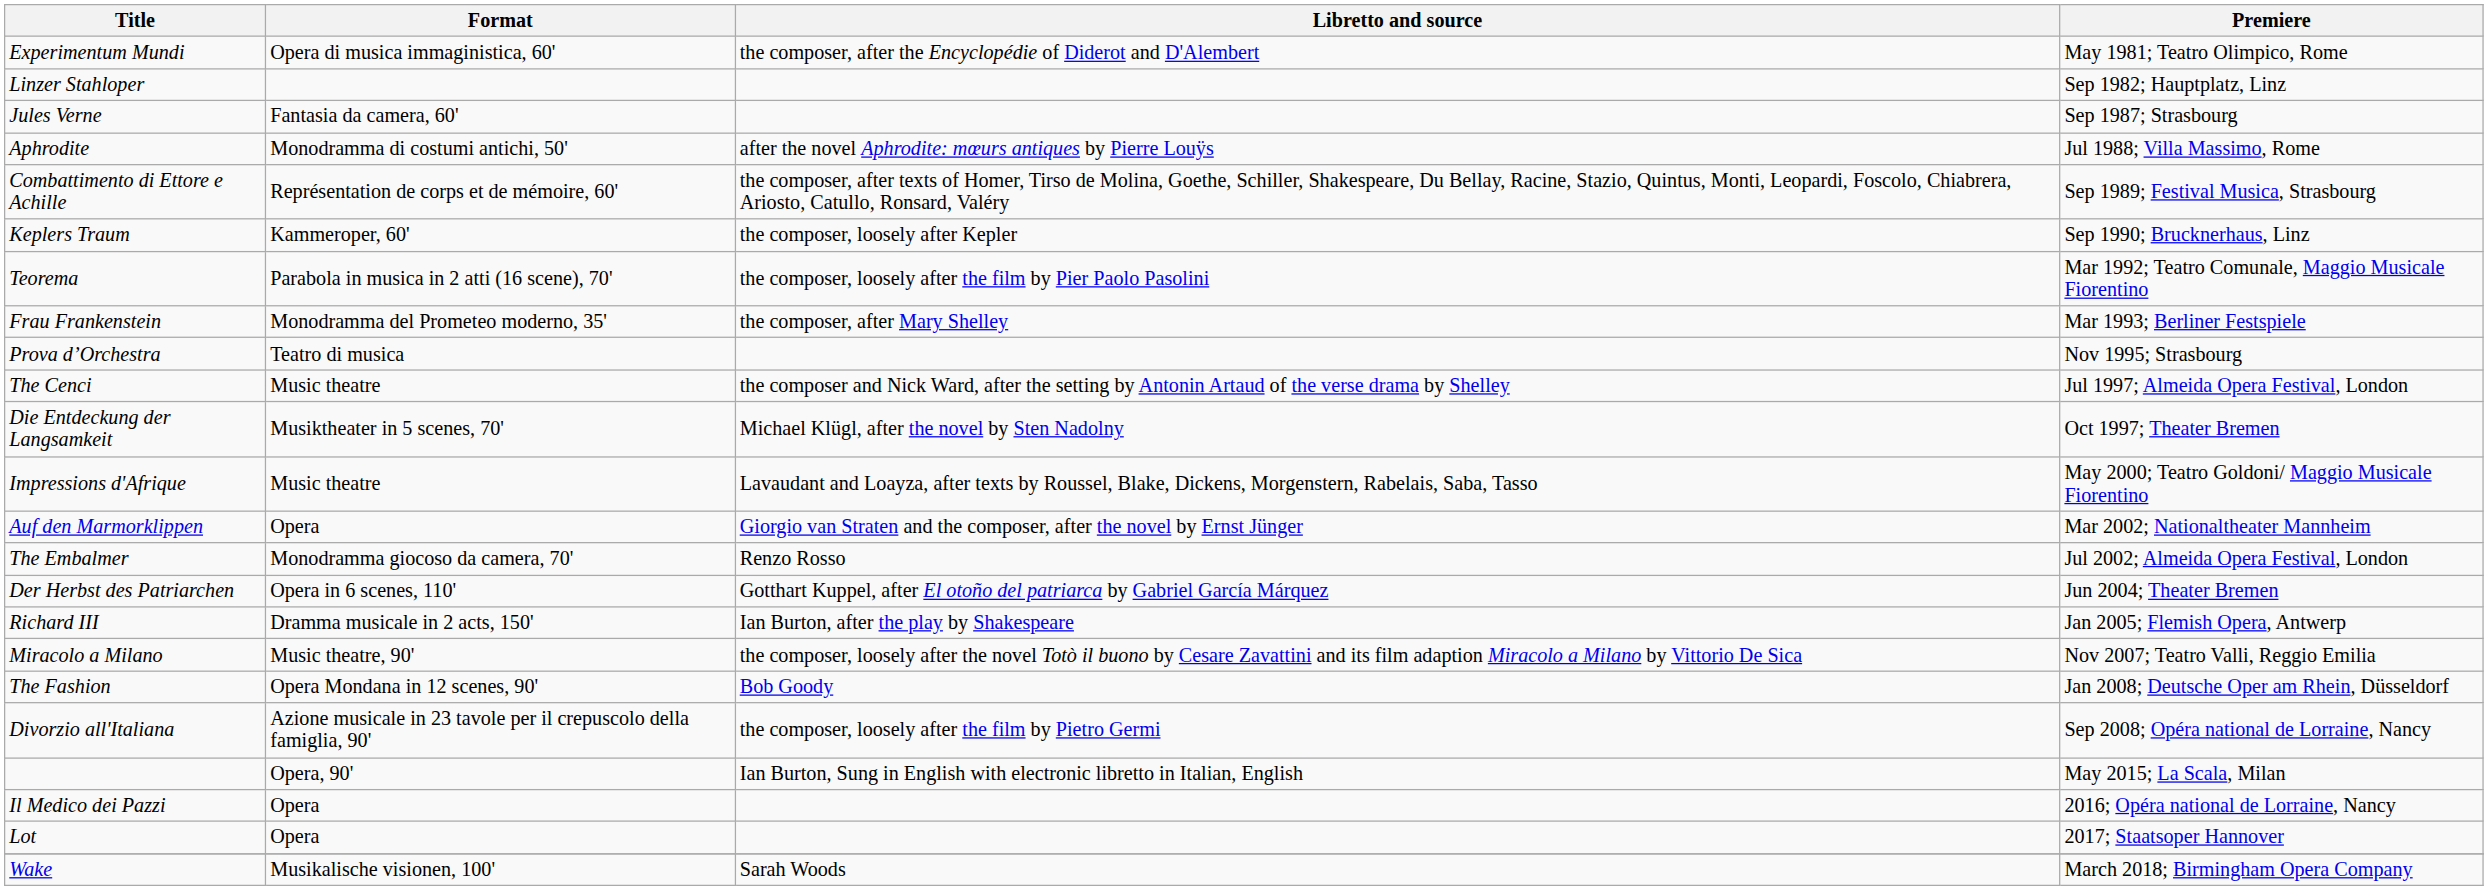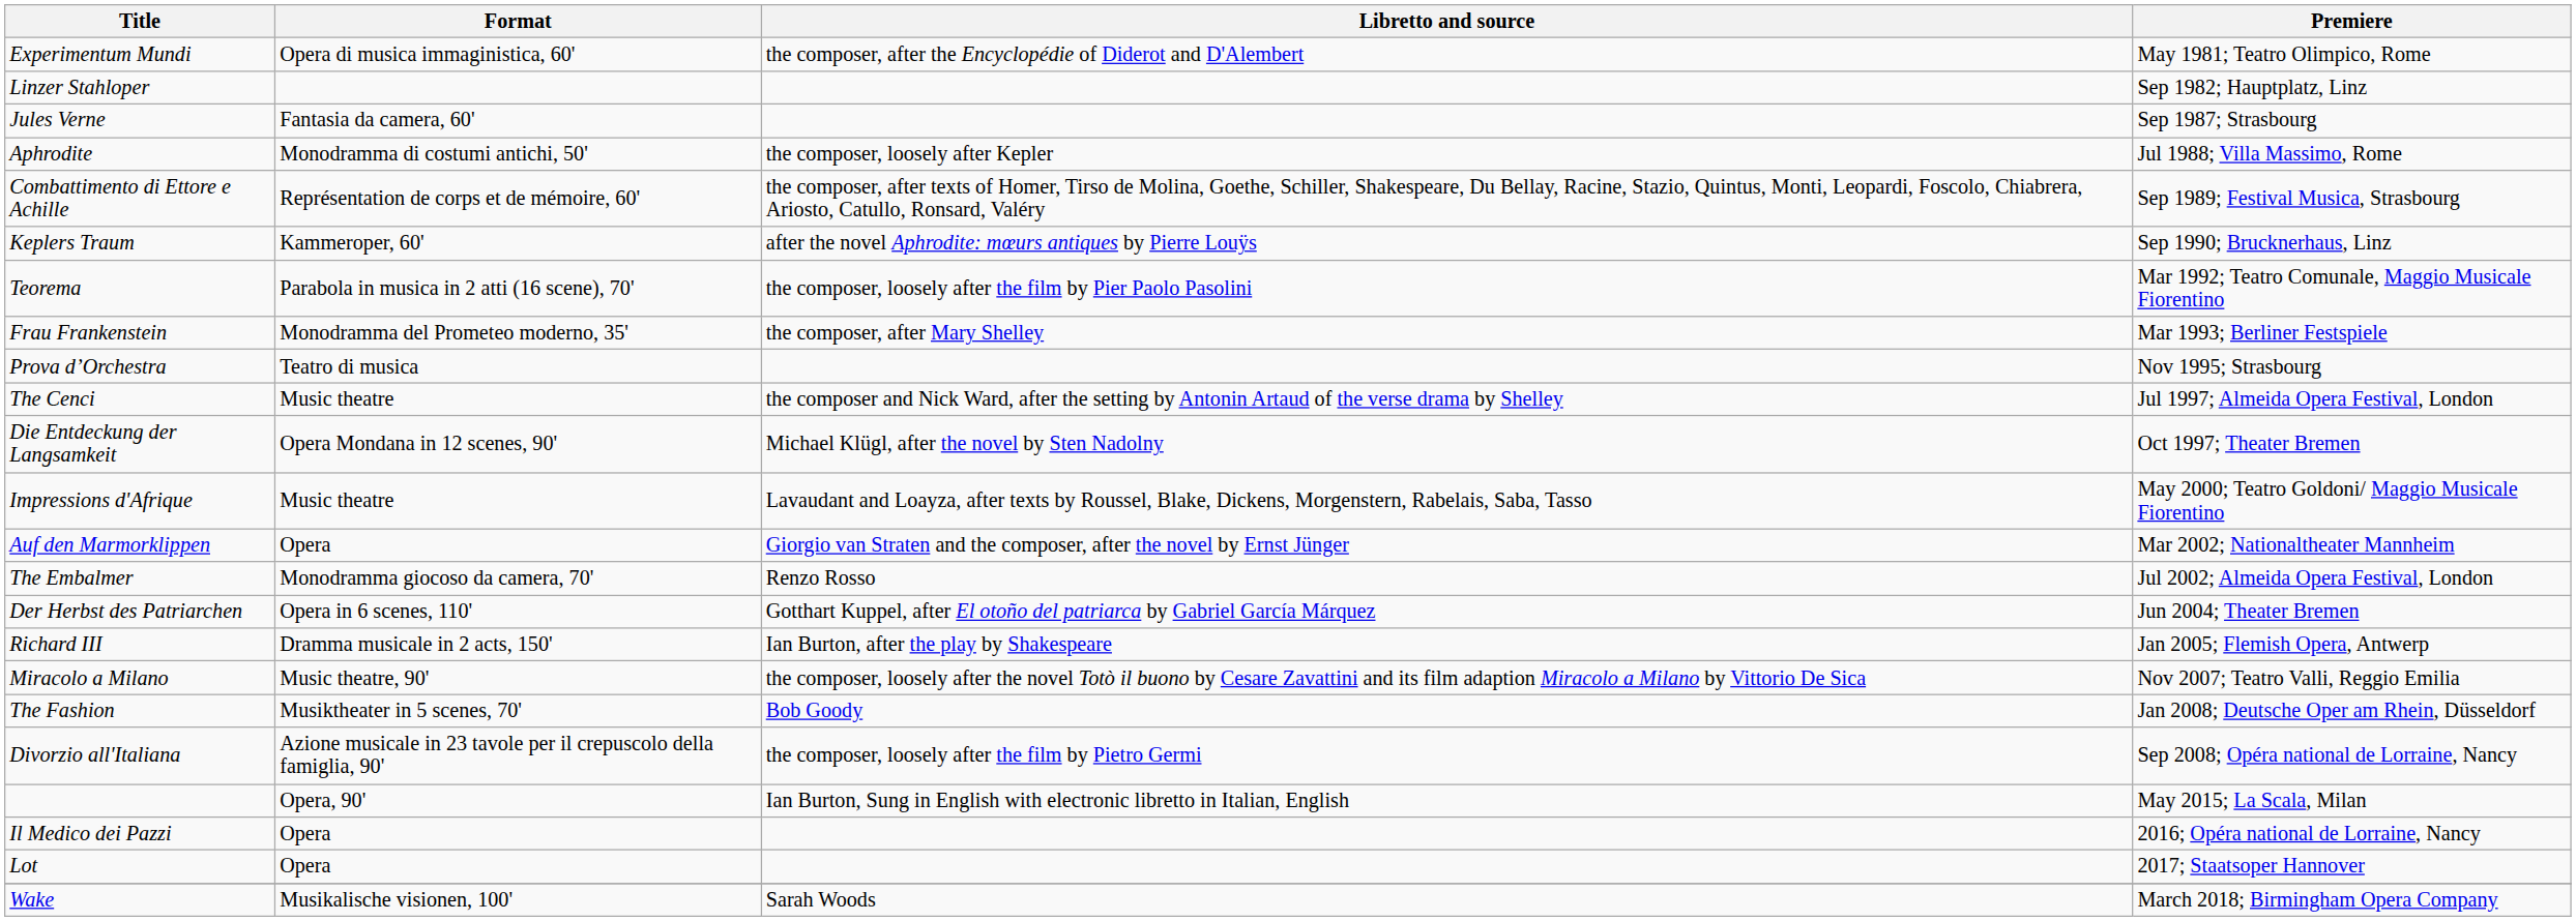 <table class="wikitable sortable">
 <tr>
 <th>Title</th>
 <th class=unsortable>Format</th>
 <th class=unsortable>Libretto and source</th>
 <th>Premiere</th>
 </tr>
 <tr>
 <td><em>Experimentum Mundi</em></td>
 <td>Opera di musica immaginistica, 60'</td>
 <td>the composer, after the <em>Encyclopédie</em> of <a href='#'>Diderot</a> and <a href='#'>D'Alembert</a></td>
 <td>May 1981; Teatro Olimpico, Rome</td>
 </tr>
 <tr>
 <td><em>Linzer Stahloper</em></td>
 <td></td>
 <td></td>
 <td>Sep 1982; Hauptplatz, Linz</td>
 </tr>
 <tr>
 <td><em>Jules Verne</em></td>
 <td>Fantasia da camera, 60'</td>
 <td></td>
 <td>Sep 1987; Strasbourg</td>
 </tr>
 <tr>
 <td><em>Aphrodite</em></td>
 <td>Monodramma di costumi antichi, 50'</td>
-<td>after the novel <em><a href='#'>Aphrodite: mœurs antiques</a></em> by <a href='#'>Pierre Louÿs</a></td>
+<td>the composer, loosely after Kepler</td>
 <td>Jul 1988; <a href='#'>Villa Massimo</a>, Rome</td>
 </tr>
 <tr>
 <td><em>Combattimento di Ettore e Achille</em></td>
 <td>Représentation de corps et de mémoire, 60'</td>
 <td>the composer, after texts of Homer, Tirso de Molina, Goethe, Schiller, Shakespeare, Du Bellay, Racine, Stazio, Quintus, Monti, Leopardi, Foscolo, Chiabrera, Ariosto, Catullo, Ronsard, Valéry</td>
 <td>Sep 1989; <a href='#'>Festival Musica</a>, Strasbourg</td>
 </tr>
 <tr>
 <td><em>Keplers Traum</em></td>
 <td>Kammeroper, 60'</td>
-<td>the composer, loosely after Kepler</td>
+<td>after the novel <em><a href='#'>Aphrodite: mœurs antiques</a></em> by <a href='#'>Pierre Louÿs</a></td>
 <td>Sep 1990; <a href='#'>Brucknerhaus</a>, Linz</td>
 </tr>
 <tr>
 <td><em>Teorema</em></td>
 <td>Parabola in musica in 2 atti (16 scene), 70'</td>
 <td>the composer, loosely after <a href='#'>the film</a> by <a href='#'>Pier Paolo Pasolini</a></td>
 <td>Mar 1992; Teatro Comunale, <a href='#'>Maggio Musicale Fiorentino</a></td>
 </tr>
 <tr>
 <td><em>Frau Frankenstein</em></td>
 <td>Monodramma del Prometeo moderno, 35'</td>
 <td>the composer, after <a href='#'>Mary Shelley</a></td>
 <td>Mar 1993; <a href='#'>Berliner Festspiele</a></td>
 </tr>
 <tr>
 <td><em>Prova d’Orchestra</em></td>
 <td>Teatro di musica</td>
 <td></td>
 <td>Nov 1995; Strasbourg</td>
 </tr>
 <tr>
 <td><em>The Cenci</em></td>
 <td>Music theatre</td>
 <td>the composer and Nick Ward, after the setting by <a href='#'>Antonin Artaud</a> of <a href='#'>the verse drama</a> by <a href='#'>Shelley</a></td>
 <td>Jul 1997; <a href='#'>Almeida Opera Festival</a>, London</td>
 </tr>
 <tr>
 <td><em>Die Entdeckung der Langsamkeit</em></td>
-<td>Musiktheater in 5 scenes, 70'</td>
+<td>Opera Mondana in 12 scenes, 90'</td>
 <td>Michael Klügl, after <a href='#'>the novel</a> by <a href='#'>Sten Nadolny</a></td>
 <td>Oct 1997; <a href='#'>Theater Bremen</a></td>
 </tr>
 <tr>
 <td><em>Impressions d'Afrique</em></td>
 <td>Music theatre</td>
 <td>Lavaudant and Loayza, after texts by Roussel, Blake, Dickens, Morgenstern, Rabelais, Saba, Tasso</td>
 <td>May 2000; Teatro Goldoni/ <a href='#'>Maggio Musicale Fiorentino</a></td>
 </tr>
 <tr>
 <td><em><a href='#'>Auf den Marmorklippen</a></em></td>
 <td>Opera</td>
 <td><a href='#'>Giorgio van Straten</a> and the composer, after <a href='#'>the novel</a> by <a href='#'>Ernst Jünger</a></td>
 <td>Mar 2002; <a href='#'>Nationaltheater Mannheim</a></td>
 </tr>
 <tr>
 <td><em>The Embalmer</em></td>
 <td>Monodramma giocoso da camera, 70'</td>
 <td>Renzo Rosso</td>
 <td>Jul 2002; <a href='#'>Almeida Opera Festival</a>, London</td>
 </tr>
 <tr>
 <td><em>Der Herbst des Patriarchen</em></td>
 <td>Opera in 6 scenes, 110'</td>
 <td>Gotthart Kuppel, after <em><a href='#'>El otoño del patriarca</a></em> by <a href='#'>Gabriel García Márquez</a></td>
 <td>Jun 2004; <a href='#'>Theater Bremen</a></td>
 </tr>
 <tr>
 <td><em>Richard III</em></td>
 <td>Dramma musicale in 2 acts, 150'</td>
 <td>Ian Burton, after <a href='#'>the play</a> by <a href='#'>Shakespeare</a></td>
 <td>Jan 2005; <a href='#'>Flemish Opera</a>, Antwerp</td>
 </tr>
 <tr>
 <td><em>Miracolo a Milano</em></td>
 <td>Music theatre, 90'</td>
 <td>the composer, loosely after the novel <em>Totò il buono</em> by <a href='#'>Cesare Zavattini</a> and its film adaption <em><a href='#'>Miracolo a Milano</a></em> by <a href='#'>Vittorio De Sica</a></td>
 <td>Nov 2007; Teatro Valli, Reggio Emilia</td>
 </tr>
 <tr>
 <td><em>The Fashion</em></td>
-<td>Opera Mondana in 12 scenes, 90'</td>
+<td>Musiktheater in 5 scenes, 70'</td>
 <td><a href='#'>Bob Goody</a></td>
 <td>Jan 2008; <a href='#'>Deutsche Oper am Rhein</a>, Düsseldorf</td>
 </tr>
 <tr>
 <td><em>Divorzio all'Italiana</em></td>
 <td>Azione musicale in 23 tavole per il crepuscolo della famiglia, 90'</td>
 <td>the composer, loosely after <a href='#'>the film</a> by <a href='#'>Pietro Germi</a></td>
 <td>Sep 2008; <a href='#'>Opéra national de Lorraine</a>, Nancy</td>
 </tr>
 <tr>
 <td><em><a href='#'></a></em></td>
 <td>Opera, 90'</td>
 <td>Ian Burton, Sung in English with electronic libretto in Italian, English</td>
 <td>May 2015; <a href='#'>La Scala</a>, Milan</td>
 </tr>
 <tr>
 <td><em>Il Medico dei Pazzi</em></td>
 <td>Opera</td>
 <td></td>
 <td>2016; <a href='#'>Opéra national de Lorraine</a>, Nancy</td>
 </tr>
 <tr>
 <td><em>Lot</em></td>
 <td>Opera</td>
 <td></td>
 <td>2017; <a href='#'>Staatsoper Hannover</a></td>
 </tr>
 <tr>
 </tr>
 <tr>
 <td><em><a href='#'>Wake</a></em></td>
 <td>Musikalische visionen, 100'</td>
 <td>Sarah Woods</td>
 <td>March 2018; <a href='#'>Birmingham Opera Company</a></td>
 </tr>
 </table>
